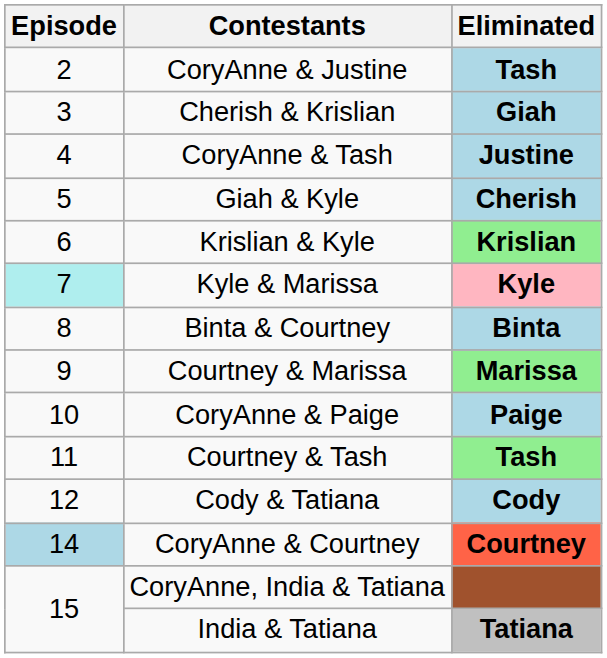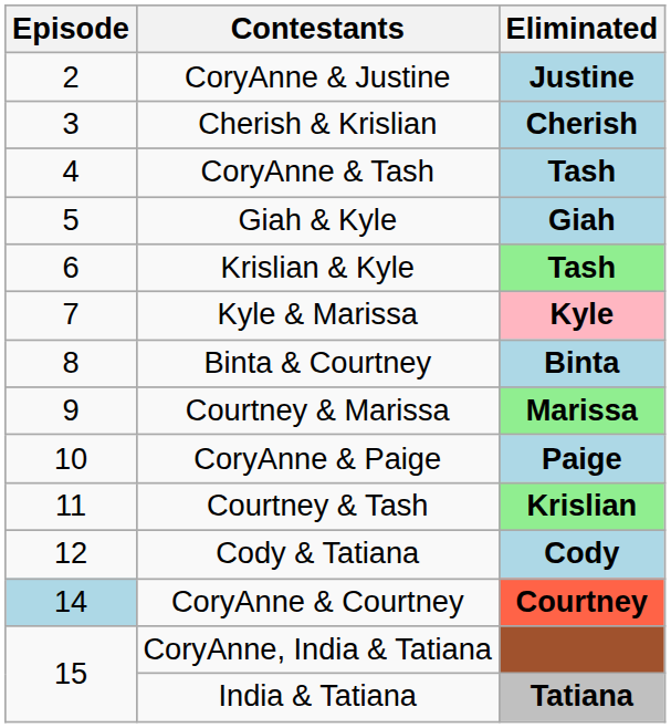 <table class="wikitable" border="2" style="text-align:center">
 <tr>
 <th>Episode</th>
 <th>Contestants</th>
 <th>Eliminated</th>
 </tr>
 <tr>
 <td>2</td>
 <td>CoryAnne & Justine</td>
-<td style="background:lightblue"><strong>Tash</strong></td>
+<td style="background:lightblue"><strong>Justine</strong></td>
 </tr>
 <tr>
 <td>3</td>
 <td>Cherish & Krislian</td>
-<td style="background:lightblue"><strong>Giah</strong></td>
+<td style="background:lightblue"><strong>Cherish</strong></td>
 </tr>
 <tr>
 <td>4</td>
 <td>CoryAnne & Tash</td>
-<td style="background:lightblue"><strong>Justine</strong></td>
+<td style="background:lightblue"><strong>Tash</strong></td>
 </tr>
 <tr>
 <td>5</td>
 <td>Giah & Kyle</td>
-<td style="background:lightblue"><strong>Cherish</strong></td>
+<td style="background:lightblue"><strong>Giah</strong></td>
 </tr>
 <tr>
 <td>6</td>
 <td>Krislian & Kyle</td>
-<td style="background:lightgreen"><strong>Krislian</strong></td>
+<td style="background:lightgreen"><strong>Tash</strong></td>
 </tr>
 <tr>
-<td style="background: paleturquoise;">7</td>
+<td>7</td>
 <td>Kyle & Marissa</td>
 <td style="background:lightpink"><strong>Kyle</strong></td>
 </tr>
 <tr>
 <td>8</td>
 <td>Binta & Courtney</td>
 <td style="background:lightblue"><strong>Binta</strong></td>
 </tr>
 <tr>
 <td>9</td>
 <td>Courtney & Marissa</td>
 <td style="background:lightgreen"><strong>Marissa</strong></td>
 </tr>
 <tr>
 <td>10</td>
 <td>CoryAnne & Paige</td>
 <td style="background:lightblue"><strong>Paige</strong></td>
 </tr>
 <tr>
 <td>11</td>
 <td>Courtney & Tash</td>
-<td style="background:lightgreen"><strong>Tash</strong></td>
+<td style="background:lightgreen"><strong>Krislian</strong></td>
 </tr>
 <tr>
 <td>12</td>
 <td>Cody & Tatiana</td>
 <td style="background:lightblue"><strong>Cody</strong></td>
 </tr>
 <tr>
 <td style="background: lightblue;">14</td>
 <td>CoryAnne & Courtney</td>
 <td style="background:tomato"><strong>Courtney</strong></td>
 </tr>
 <tr>
 <td rowspan="2">15</td>
 <td>CoryAnne, India & Tatiana</td>
 <td style="background:sienna"></td>
 </tr>
 <tr>
 <td>India & Tatiana</td>
 <td style="background:silver"><strong>Tatiana</strong></td>
 </tr>
 </table>
